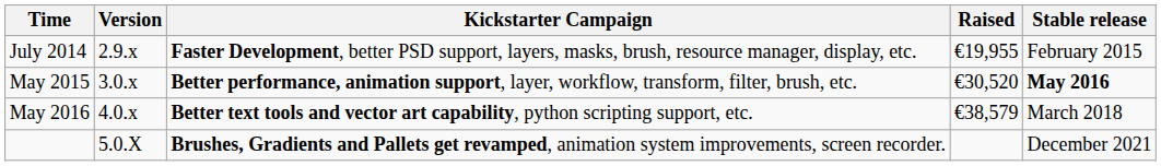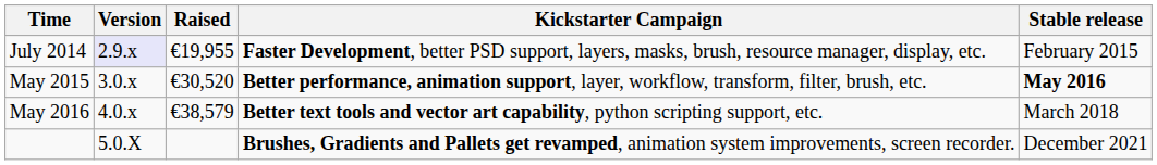 <table class="wikitable">
 <tr>
 <th>Time</th>
 <th>Version</th>
+<th>Raised</th>
 <th>Kickstarter Campaign</th>
-<th>Raised</th>
 <th>Stable release</th>
 </tr>
 <tr>
 <td>July 2014</td>
-<td>2.9.x</td>
+<td style="background: lavender;">2.9.x</td>
+<td>€19,955</td>
 <td><strong>Faster Development</strong>, better PSD support, layers, masks, brush, resource manager, display, etc.</td>
-<td>€19,955</td>
 <td>February 2015</td>
 </tr>
 <tr>
 <td>May 2015</td>
 <td>3.0.x</td>
+<td>€30,520</td>
 <td><strong>Better performance, animation support</strong>, layer, workflow, transform, filter, brush, etc.</td>
-<td>€30,520</td>
 <td><strong>May 2016</strong></td>
 </tr>
 <tr>
 <td>May 2016</td>
 <td>4.0.x</td>
+<td>€38,579</td>
 <td><strong>Better text tools and vector art capability</strong>, python scripting support, etc.</td>
-<td>€38,579</td>
 <td>March 2018</td>
 </tr>
 <tr>
 <td></td>
 <td>5.0.X</td>
+<td></td>
 <td><strong>Brushes, Gradients and Pallets get revamped</strong>, animation system improvements, screen recorder.</td>
-<td></td>
 <td>December 2021</td>
 </tr>
 </table>
